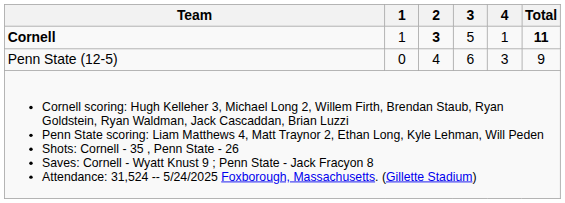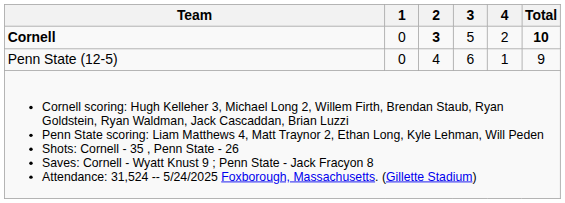 <table class="wikitable" style="text-align:center; max-width:40em">
 <tr>
 <th>Team</th>
 <th style="width:2em">1</th>
 <th style="width:2em">2</th>
 <th style="width:2em">3</th>
 <th style="width:2em">4</th>
 <th style="width:2em">Total</th>
 </tr>
 <tr>
 <td style="text-align:left"><strong>Cornell</strong></td>
-<td>1</td>
+<td>0</td>
 <td><strong>3</strong></td>
 <td>5</td>
-<td>1</td>
-<td><strong>11</strong></td>
+<td>2</td>
+<td><strong>10</strong></td>
 </tr>
 <tr>
 <td style="text-align:left">Penn State (12-5)</td>
 <td>0</td>
 <td>4</td>
 <td>6</td>
-<td>3</td>
+<td>1</td>
 <td>9</td>
 </tr>
 <tr>
 <td colspan=7 style="text-align:left; font-size:88%;"><br><ul><li>Cornell scoring: Hugh Kelleher 3, Michael Long 2, Willem Firth, Brendan Staub, Ryan Goldstein, Ryan Waldman, Jack Cascaddan, Brian Luzzi</li><li>Penn State scoring: Liam Matthews 4, Matt Traynor 2, Ethan Long, Kyle Lehman, Will Peden</li><li>Shots: Cornell - 35 , Penn State - 26</li><li>Saves: Cornell - Wyatt Knust 9 ; Penn State - Jack Fracyon 8</li><li>Attendance: 31,524 -- 5/24/2025 <a href='#'>Foxborough, Massachusetts</a>. (<a href='#'>Gillette Stadium</a>)</li></ul></td>
 </tr>
 </table>
